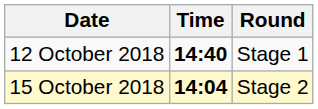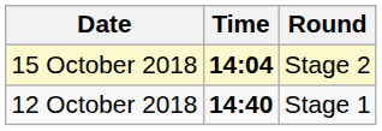 <table class="wikitable">
 <tr>
 <th>Date</th>
 <th>Time</th>
 <th>Round</th>
 </tr>
 <tr>
+<td style=background:lemonchiffon>15 October 2018</td>
+<td style=background:lemonchiffon><strong>14:04</strong></td>
+<td style=background:lemonchiffon>Stage   2</td>
+</tr>
+<tr>
 <td>12 October 2018</td>
 <td><strong>14:40</strong></td>
 <td>Stage 1</td>
 </tr>
-<tr>
-<td style=background:lemonchiffon>15 October 2018</td>
-<td style=background:lemonchiffon><strong>14:04</strong></td>
-<td style=background:lemonchiffon>Stage   2</td>
-</tr>
 </table>
